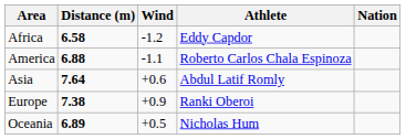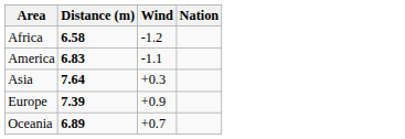 <table class="wikitable">
 <tr>
 <th>Area</th>
 <th>Distance (m)</th>
 <th>Wind</th>
-<th>Athlete</th>
 <th>Nation</th>
 </tr>
 <tr>
 <td>Africa</td>
 <td><strong>6.58</strong></td>
 <td>-1.2</td>
-<td><a href='#'>Eddy Capdor</a></td>
 <td></td>
 </tr>
 <tr>
 <td>America</td>
-<td><strong>6.88</strong></td>
+<td><strong>6.83</strong></td>
 <td>-1.1</td>
-<td><a href='#'>Roberto Carlos Chala Espinoza</a></td>
 <td></td>
 </tr>
 <tr>
 <td>Asia</td>
 <td><strong>7.64</strong> </td>
-<td>+0.6</td>
-<td><a href='#'>Abdul Latif Romly</a></td>
+<td>+0.3</td>
 <td></td>
 </tr>
 <tr>
 <td>Europe</td>
-<td><strong>7.38</strong></td>
+<td><strong>7.39</strong></td>
 <td>+0.9</td>
-<td><a href='#'>Ranki Oberoi</a></td>
 <td></td>
 </tr>
 <tr>
 <td>Oceania</td>
 <td><strong>6.89</strong></td>
-<td>+0.5</td>
-<td><a href='#'>Nicholas Hum</a></td>
+<td>+0.7</td>
 <td></td>
 </tr>
 </table>
